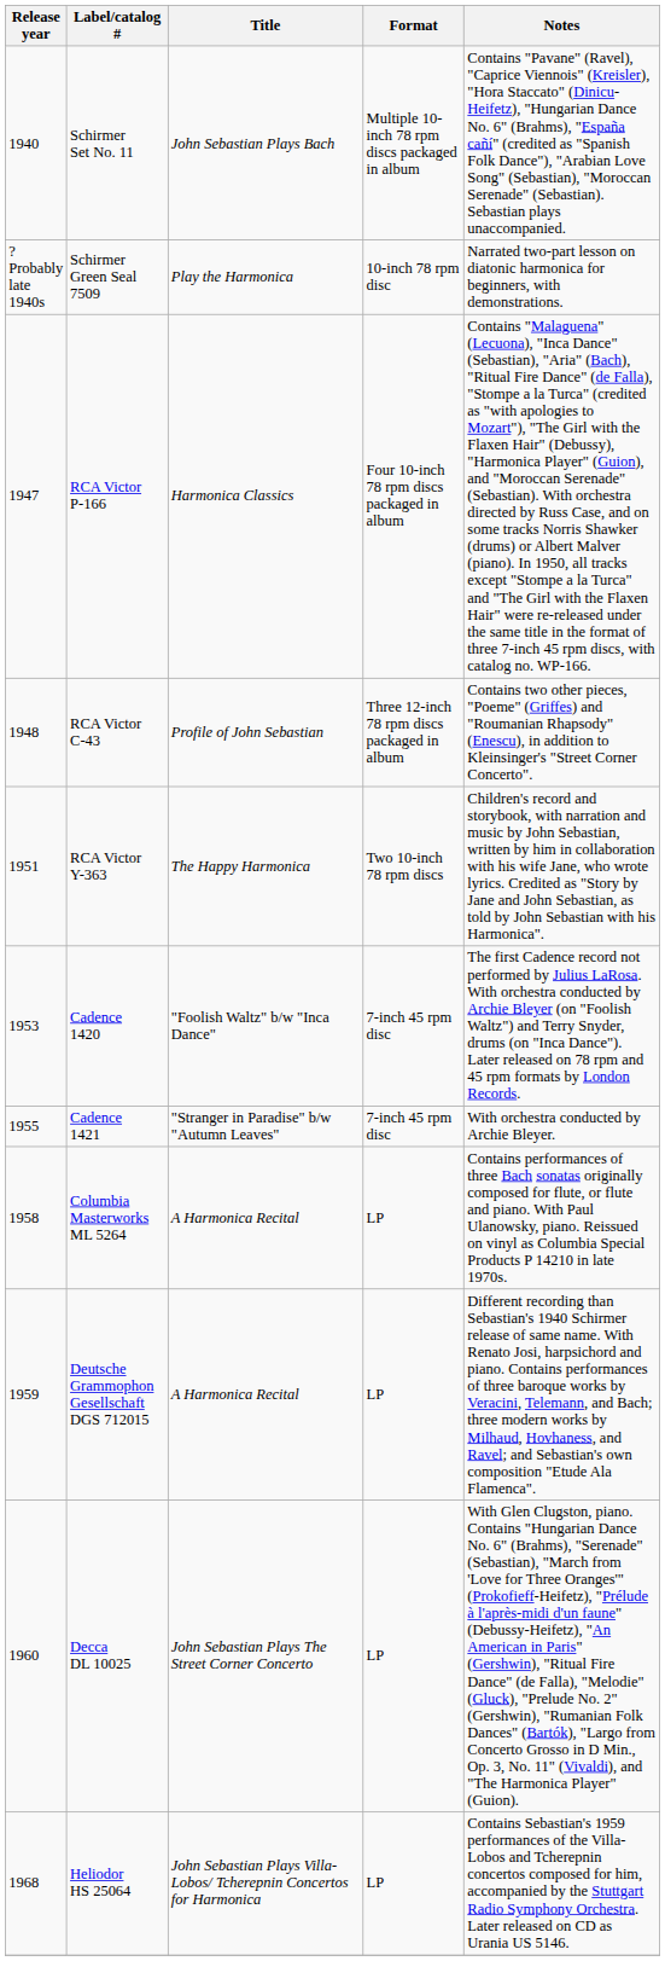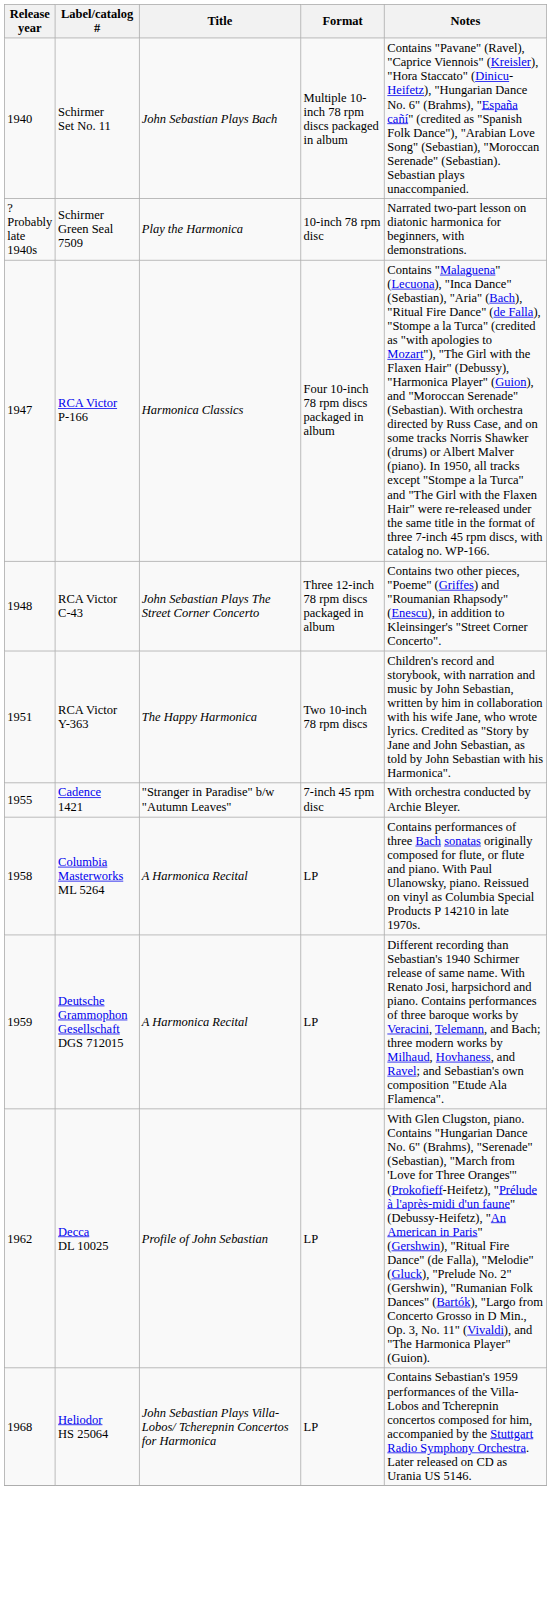 <table class="wikitable">
 <tr>
 <th width="55">Release year</th>
 <th style="width:100px;">Label/catalog #</th>
 <th style="width:200px;">Title</th>
 <th style="width:100px;">Format</th>
 <th style="width:200px;">Notes</th>
 </tr>
 <tr>
 <td>1940</td>
 <td>Schirmer<br>Set No. 11</td>
 <td><em>John Sebastian Plays Bach</em></td>
 <td>Multiple 10-inch 78 rpm discs packaged in album</td>
 <td>Contains "Pavane" (Ravel), "Caprice Viennois" (<a href='#'>Kreisler</a>), "Hora Staccato" (<a href='#'>Dinicu</a>-<a href='#'>Heifetz</a>), "Hungarian Dance No. 6" (Brahms), "<a href='#'>España cañí</a>" (credited as "Spanish Folk Dance"), "Arabian Love Song" (Sebastian), "Moroccan Serenade" (Sebastian). Sebastian plays unaccompanied.</td>
 </tr>
 <tr>
 <td>? Probably late 1940s</td>
 <td>Schirmer<br>Green Seal<br>7509</td>
 <td><em>Play the Harmonica</em></td>
 <td>10-inch 78 rpm disc</td>
 <td>Narrated two-part lesson on diatonic harmonica for beginners, with demonstrations.</td>
 </tr>
 <tr>
 <td>1947</td>
 <td><a href='#'>RCA Victor</a><br>P-166</td>
 <td><em>Harmonica Classics</em></td>
 <td>Four 10-inch 78 rpm discs packaged in album</td>
 <td>Contains "<a href='#'>Malaguena</a>" (<a href='#'>Lecuona</a>), "Inca Dance" (Sebastian), "Aria" (<a href='#'>Bach</a>), "Ritual Fire Dance" (<a href='#'>de Falla</a>), "Stompe a la Turca" (credited as "with apologies to <a href='#'>Mozart</a>"), "The Girl with the Flaxen Hair" (Debussy), "Harmonica Player" (<a href='#'>Guion</a>), and "Moroccan Serenade" (Sebastian). With orchestra directed by Russ Case, and on some tracks Norris Shawker (drums) or Albert Malver (piano). In 1950, all tracks except "Stompe a la Turca" and "The Girl with the Flaxen Hair" were re-released under the same title in the format of three 7-inch 45 rpm discs, with catalog no. WP-166.</td>
 </tr>
 <tr>
 <td>1948</td>
 <td>RCA Victor<br>C-43</td>
-<td><em>Profile of John Sebastian</em></td>
+<td><em>John Sebastian Plays The Street Corner Concerto</em></td>
 <td>Three 12-inch 78 rpm discs packaged in album</td>
 <td>Contains two other pieces, "Poeme" (<a href='#'>Griffes</a>) and "Roumanian Rhapsody" (<a href='#'>Enescu</a>), in addition to Kleinsinger's "Street Corner Concerto".</td>
 </tr>
 <tr>
 <td>1951</td>
 <td>RCA Victor<br>Y-363</td>
 <td><em>The Happy Harmonica</em></td>
 <td>Two 10-inch 78 rpm discs</td>
 <td>Children's record and storybook, with narration and music by John Sebastian, written by him in collaboration with his wife Jane, who wrote lyrics. Credited as "Story by Jane and John Sebastian, as told by John Sebastian with his Harmonica".</td>
-</tr>
-<tr>
-<td>1953</td>
-<td><a href='#'>Cadence</a><br> 1420</td>
-<td>"Foolish Waltz" b/w "Inca Dance"</td>
-<td>7-inch 45 rpm disc</td>
-<td>The first Cadence record not performed by <a href='#'>Julius LaRosa</a>. With orchestra conducted by <a href='#'>Archie Bleyer</a> (on "Foolish Waltz") and Terry Snyder, drums (on "Inca Dance"). Later released on 78 rpm and 45 rpm formats by <a href='#'>London Records</a>.</td>
 </tr>
 <tr>
 <td>1955</td>
 <td><a href='#'>Cadence</a><br> 1421</td>
 <td>"Stranger in Paradise" b/w <br>"Autumn Leaves"</td>
 <td>7-inch 45 rpm disc</td>
 <td>With orchestra conducted by Archie Bleyer.</td>
 </tr>
 <tr>
 <td>1958</td>
 <td><a href='#'>Columbia Masterworks</a><br>ML 5264</td>
 <td><em>A Harmonica Recital</em></td>
 <td>LP</td>
 <td>Contains performances of three <a href='#'>Bach</a> <a href='#'>sonatas</a> originally composed for flute, or flute and piano. With Paul Ulanowsky, piano. Reissued on vinyl as Columbia Special Products P 14210 in late 1970s.</td>
 </tr>
 <tr>
 <td>1959</td>
 <td><a href='#'>Deutsche Grammophon Gesellschaft</a><br>DGS 712015</td>
 <td><em>A Harmonica Recital</em></td>
 <td>LP</td>
 <td>Different recording than Sebastian's 1940 Schirmer release of same name. With Renato Josi, harpsichord and piano. Contains performances of three baroque works by <a href='#'>Veracini</a>, <a href='#'>Telemann</a>, and Bach; three modern works by <a href='#'>Milhaud</a>, <a href='#'>Hovhaness</a>, and <a href='#'>Ravel</a>; and Sebastian's own composition "Etude Ala Flamenca".</td>
 </tr>
 <tr>
-<td>1960</td>
+<td>1962</td>
 <td><a href='#'>Decca</a><br>DL 10025</td>
-<td><em>John Sebastian Plays The Street Corner Concerto</em></td>
+<td><em>Profile of John Sebastian</em></td>
 <td>LP</td>
 <td>With Glen Clugston, piano. Contains "Hungarian Dance No. 6" (Brahms), "Serenade" (Sebastian), "March from 'Love for Three Oranges'" (<a href='#'>Prokofieff</a>-Heifetz), "<a href='#'>Prélude à l'après-midi d'un faune</a>" (Debussy-Heifetz), "<a href='#'>An American in Paris</a>" (<a href='#'>Gershwin</a>), "Ritual Fire Dance" (de Falla), "Melodie" (<a href='#'>Gluck</a>), "Prelude No. 2" (Gershwin), "Rumanian Folk Dances" (<a href='#'>Bartók</a>), "Largo from Concerto Grosso in D Min., Op. 3, No. 11" (<a href='#'>Vivaldi</a>), and "The Harmonica Player" (Guion).</td>
 </tr>
 <tr>
 <td>1968</td>
 <td><a href='#'>Heliodor</a><br>HS 25064</td>
 <td><em>John Sebastian Plays Villa-Lobos/ Tcherepnin Concertos for Harmonica</em></td>
 <td>LP</td>
 <td>Contains Sebastian's 1959 performances of the Villa-Lobos and Tcherepnin concertos composed for him, accompanied by the <a href='#'>Stuttgart Radio Symphony Orchestra</a>. Later released on CD as Urania US 5146.</td>
 </tr>
 <tr>
 </tr>
 </table>
